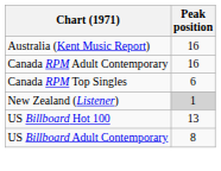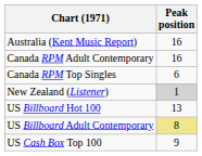 <table class="wikitable sortable">
 <tr>
 <th>Chart (1971)</th>
 <th>Peak<br>position</th>
 </tr>
 <tr>
 <td>Australia (<a href='#'>Kent Music Report</a>)</td>
 <td style="text-align:center;">16</td>
 </tr>
 <tr>
 <td>Canada <em><a href='#'>RPM</a></em> Adult Contemporary</td>
 <td style="text-align:center;">16</td>
 </tr>
 <tr>
 <td>Canada <em><a href='#'>RPM</a></em> Top Singles</td>
 <td style="text-align:center;">6</td>
 </tr>
 <tr>
 <td>New Zealand (<em><a href='#'>Listener</a></em>)</td>
 <td style="background: lightgrey; text-align:center;">1</td>
 </tr>
 <tr>
 <td>US <a href='#'><em>Billboard</em> Hot 100</a></td>
 <td style="text-align:center;">13</td>
 </tr>
 <tr>
 <td>US <a href='#'><em>Billboard</em> Adult Contemporary</a></td>
-<td style="text-align:center;">8</td>
+<td style="background: khaki; text-align:center;">8</td>
+</tr>
+<tr>
+<td>US <a href='#'><em>Cash Box</em></a> Top 100</td>
+<td align="center">9</td>
 </tr>
 </table>
